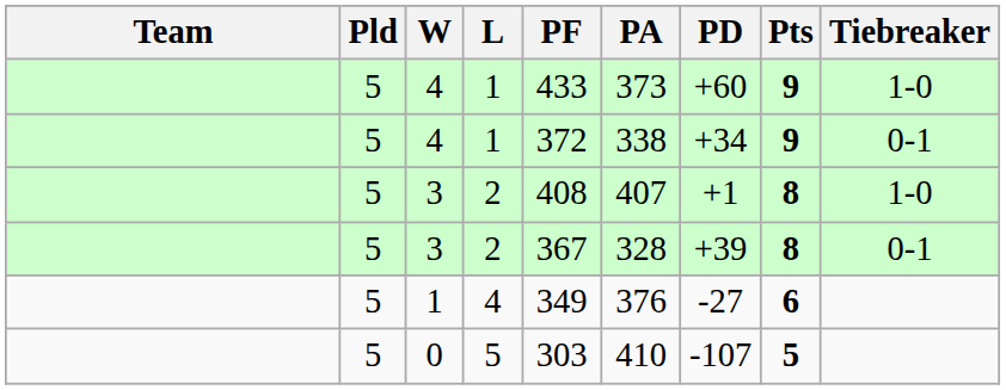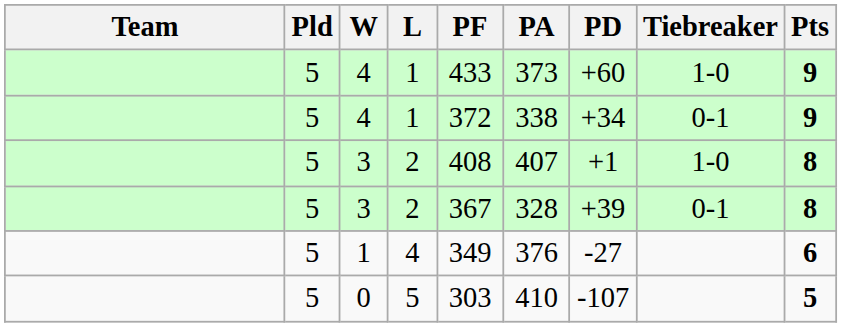 <table class="wikitable" style="text-align:center">
 <tr>
 <th width=150>Team</th>
 <th width=20>Pld</th>
 <th width=20>W</th>
 <th width=20>L</th>
 <th width=30>PF</th>
 <th width=30>PA</th>
 <th width=30>PD</th>
+<th width=50>Tiebreaker</th>
 <th width=20>Pts</th>
-<th width=50>Tiebreaker</th>
 </tr>
 <tr bgcolor="#ccffcc">
 <td align="left"></td>
 <td>5</td>
 <td>4</td>
 <td>1</td>
 <td>433</td>
 <td>373</td>
 <td>+60</td>
+<td>1-0</td>
 <td><strong>9</strong></td>
-<td>1-0</td>
 </tr>
 <tr bgcolor="#ccffcc">
 <td align="left"></td>
 <td>5</td>
 <td>4</td>
 <td>1</td>
 <td>372</td>
 <td>338</td>
 <td>+34</td>
+<td>0-1</td>
 <td><strong>9</strong></td>
-<td>0-1</td>
 </tr>
 <tr bgcolor="#ccffcc">
 <td align="left"></td>
 <td>5</td>
 <td>3</td>
 <td>2</td>
 <td>408</td>
 <td>407</td>
 <td>+1</td>
+<td>1-0</td>
 <td><strong>8</strong></td>
-<td>1-0</td>
 </tr>
 <tr bgcolor="#ccffcc">
 <td align="left"></td>
 <td>5</td>
 <td>3</td>
 <td>2</td>
 <td>367</td>
 <td>328</td>
 <td>+39</td>
+<td>0-1</td>
 <td><strong>8</strong></td>
-<td>0-1</td>
 </tr>
 <tr>
 <td align="left"></td>
 <td>5</td>
 <td>1</td>
 <td>4</td>
 <td>349</td>
 <td>376</td>
 <td>-27</td>
+<td></td>
 <td><strong>6</strong></td>
-<td></td>
 </tr>
 <tr>
 <td align="left"></td>
 <td>5</td>
 <td>0</td>
 <td>5</td>
 <td>303</td>
 <td>410</td>
 <td>-107</td>
+<td></td>
 <td><strong>5</strong></td>
-<td></td>
 </tr>
 </table>
